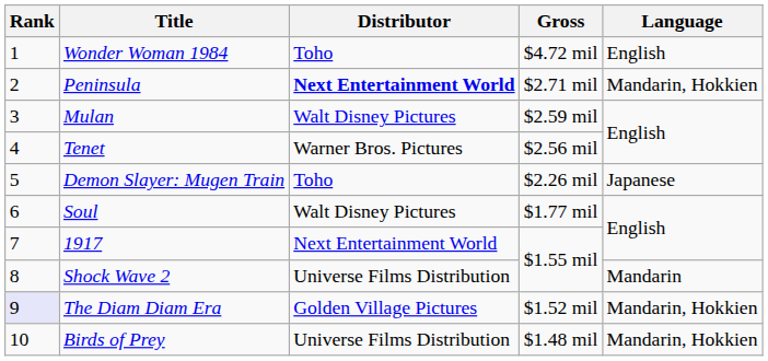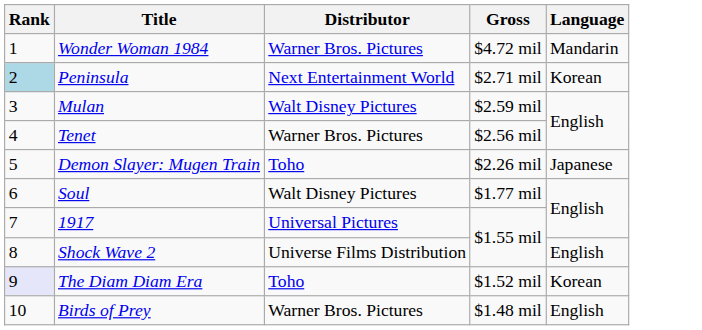 <table class="wikitable" style="font-size:95%">
 <tr>
 <th scope="col">Rank</th>
 <th scope="col">Title</th>
 <th scope="col">Distributor</th>
 <th scope="col">Gross</th>
 <th scope="col">Language</th>
 </tr>
 <tr>
 <td>1</td>
 <td><em><a href='#'>Wonder Woman 1984</a></em></td>
-<td><a href='#'>Toho</a></td>
+<td><a href='#'>Warner Bros. Pictures</a></td>
 <td>$4.72 mil</td>
-<td>English</td>
+<td>Mandarin</td>
 </tr>
 <tr>
-<td>2</td>
+<td style="background: lightblue;">2</td>
 <td><em><a href='#'>Peninsula</a></em></td>
-<td><strong><a href='#'>Next Entertainment World</a></strong></td>
+<td><a href='#'>Next Entertainment World</a></td>
 <td>$2.71 mil</td>
-<td>Mandarin, Hokkien</td>
+<td>Korean</td>
 </tr>
 <tr>
 <td>3</td>
 <td><em><a href='#'>Mulan</a></em></td>
 <td><a href='#'>Walt Disney Pictures</a></td>
 <td>$2.59 mil</td>
 <td rowspan="2">English</td>
 </tr>
 <tr>
 <td>4</td>
 <td><em><a href='#'>Tenet</a></em></td>
 <td>Warner Bros. Pictures</td>
 <td>$2.56 mil</td>
 </tr>
 <tr>
 <td>5</td>
 <td><em><a href='#'>Demon Slayer: Mugen Train</a></em></td>
 <td><a href='#'>Toho</a></td>
 <td>$2.26 mil</td>
 <td>Japanese</td>
 </tr>
 <tr>
 <td>6</td>
 <td><em><a href='#'>Soul</a></em></td>
 <td>Walt Disney Pictures</td>
 <td>$1.77 mil</td>
 <td rowspan="2">English</td>
 </tr>
 <tr>
 <td>7</td>
 <td><em><a href='#'>1917</a></em></td>
-<td><a href='#'>Next Entertainment World</a></td>
+<td><a href='#'>Universal Pictures</a></td>
 <td rowspan="2">$1.55 mil</td>
 </tr>
 <tr>
 <td>8</td>
 <td><em><a href='#'>Shock Wave 2</a></em></td>
 <td>Universe Films Distribution</td>
-<td>Mandarin</td>
+<td>English</td>
 </tr>
 <tr>
 <td style="background: lavender;">9</td>
 <td><em><a href='#'>The Diam Diam Era</a></em></td>
-<td><a href='#'>Golden Village Pictures</a></td>
+<td><a href='#'>Toho</a></td>
 <td>$1.52 mil</td>
-<td>Mandarin, Hokkien</td>
+<td>Korean</td>
 </tr>
 <tr>
 <td>10</td>
 <td><em><a href='#'>Birds of Prey</a></em></td>
-<td>Universe Films Distribution</td>
+<td>Warner Bros. Pictures</td>
 <td>$1.48 mil</td>
-<td>Mandarin, Hokkien</td>
+<td>English</td>
 </tr>
 </table>
